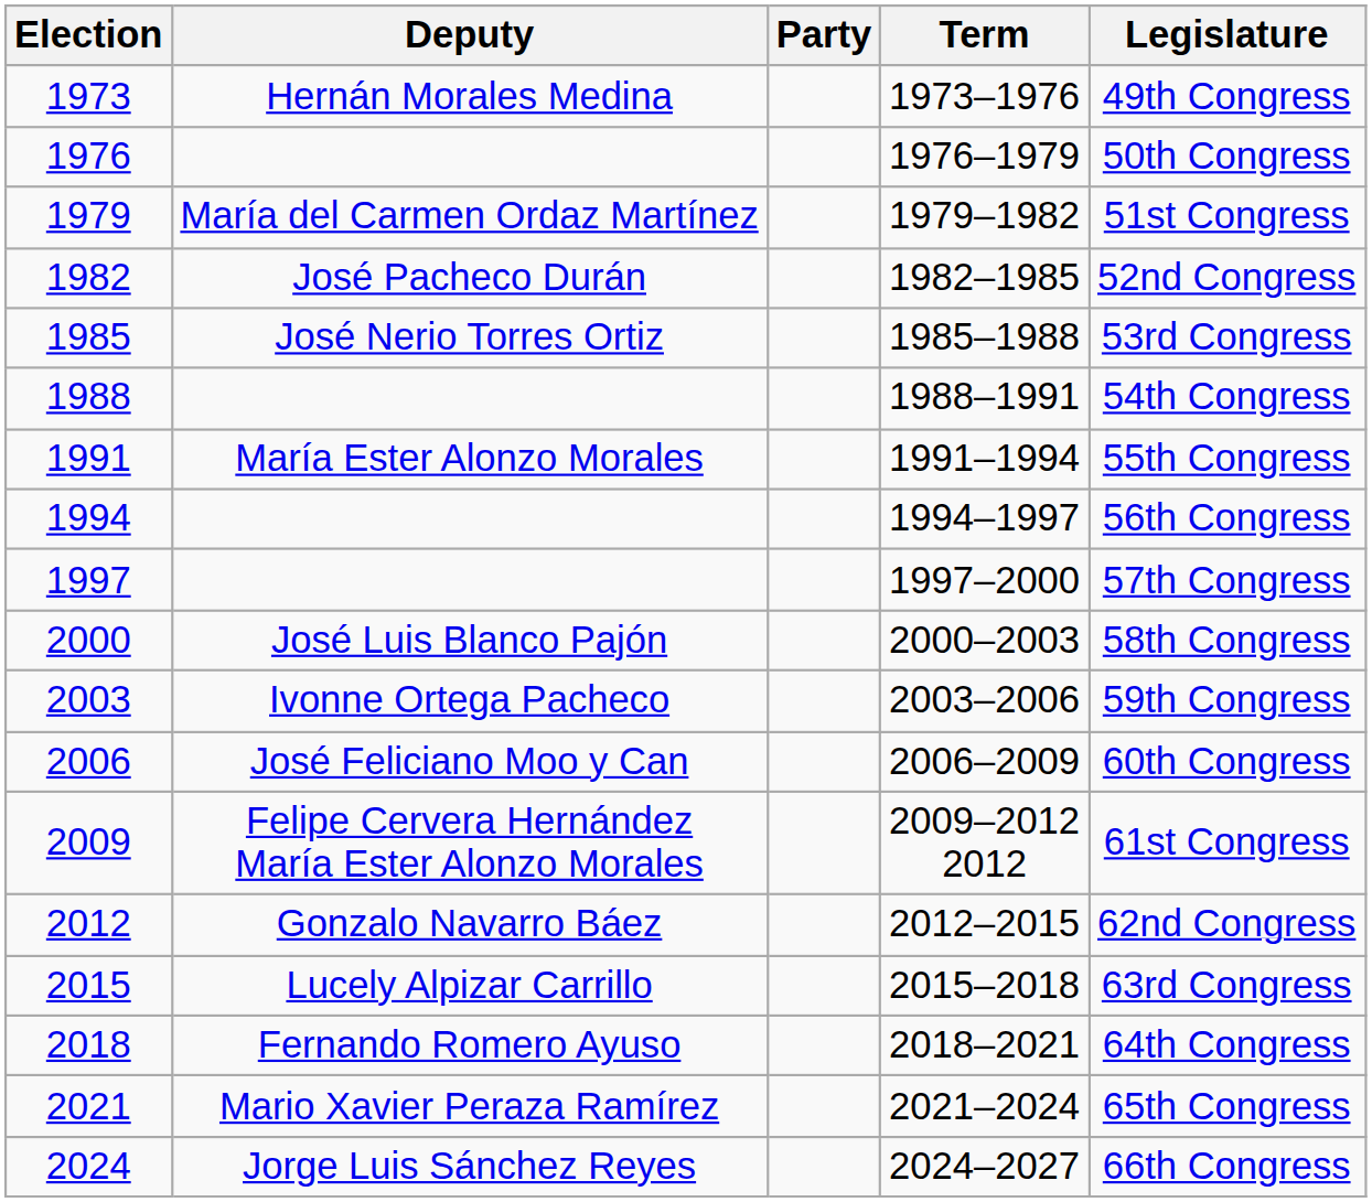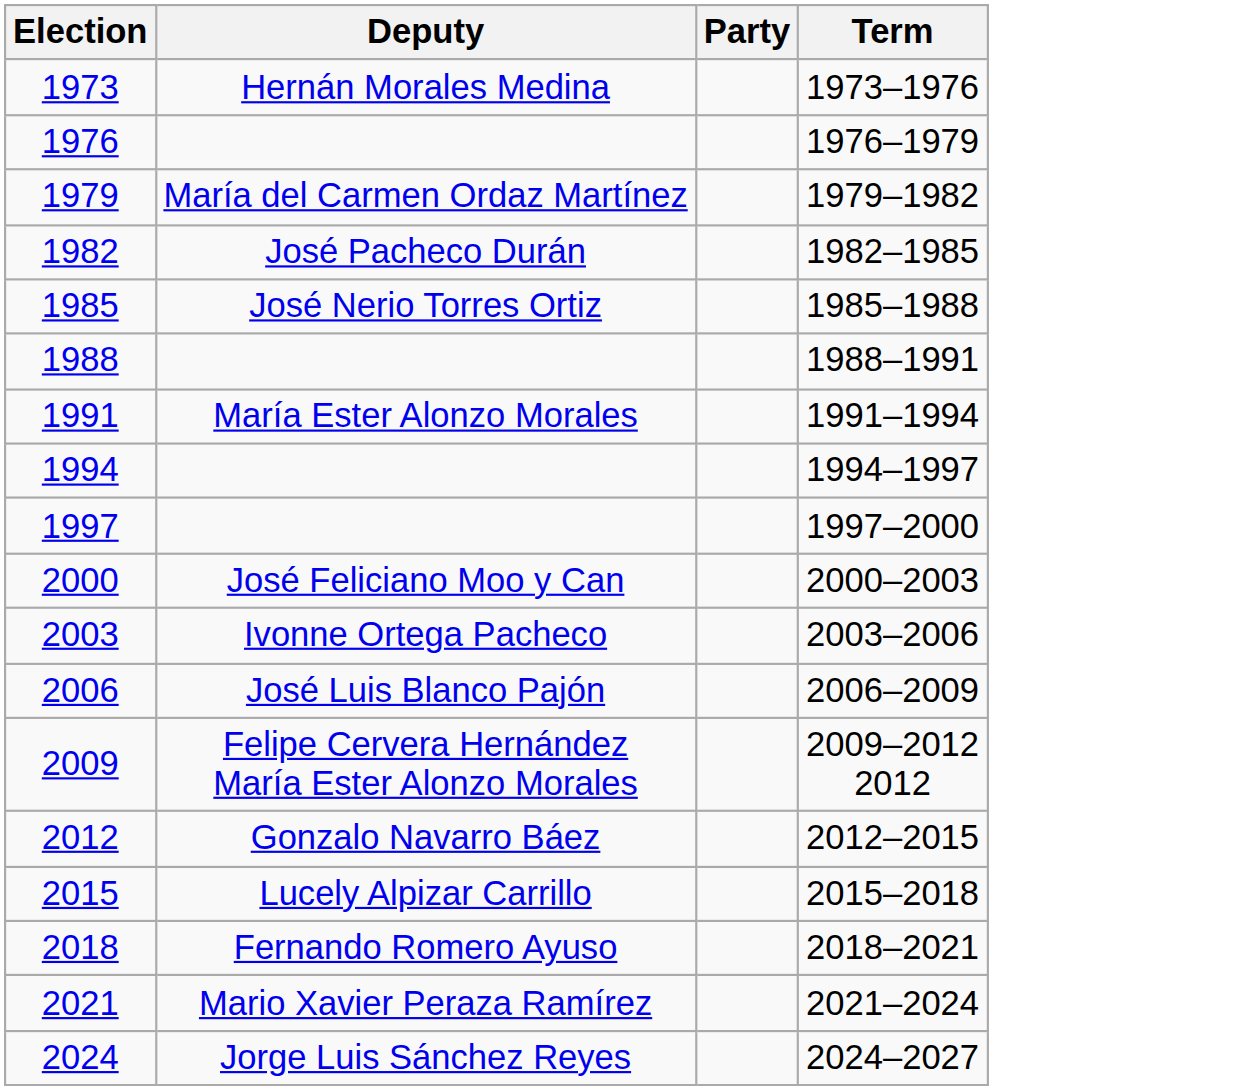 <table class="wikitable" style="text-align: center">
 <tr>
 <th>Election</th>
 <th>Deputy</th>
 <th>Party</th>
 <th>Term</th>
-<th>Legislature</th>
 </tr>
 <tr>
 <td><a href='#'>1973</a></td>
 <td><a href='#'>Hernán Morales Medina</a></td>
 <td></td>
 <td>1973–1976</td>
-<td><a href='#'>49th Congress</a></td>
 </tr>
 <tr>
 <td><a href='#'>1976</a></td>
 <td> </td>
 <td></td>
 <td>1976–1979</td>
-<td><a href='#'>50th Congress</a></td>
 </tr>
 <tr>
 <td><a href='#'>1979</a></td>
 <td><a href='#'>María del Carmen Ordaz Martínez</a></td>
 <td></td>
 <td>1979–1982</td>
-<td><a href='#'>51st Congress</a></td>
 </tr>
 <tr>
 <td><a href='#'>1982</a></td>
 <td><a href='#'>José Pacheco Durán</a></td>
 <td></td>
 <td>1982–1985</td>
-<td><a href='#'>52nd Congress</a></td>
 </tr>
 <tr>
 <td><a href='#'>1985</a></td>
 <td><a href='#'>José Nerio Torres Ortiz</a></td>
 <td></td>
 <td>1985–1988</td>
-<td><a href='#'>53rd Congress</a></td>
 </tr>
 <tr>
 <td><a href='#'>1988</a></td>
 <td></td>
 <td></td>
 <td>1988–1991</td>
-<td><a href='#'>54th Congress</a></td>
 </tr>
 <tr>
 <td><a href='#'>1991</a></td>
 <td><a href='#'>María Ester Alonzo Morales</a></td>
 <td></td>
 <td>1991–1994</td>
-<td><a href='#'>55th Congress</a></td>
 </tr>
 <tr>
 <td><a href='#'>1994</a></td>
 <td></td>
 <td></td>
 <td>1994–1997</td>
-<td><a href='#'>56th Congress</a></td>
 </tr>
 <tr>
 <td><a href='#'>1997</a></td>
 <td></td>
 <td></td>
 <td>1997–2000</td>
-<td><a href='#'>57th Congress</a></td>
 </tr>
 <tr>
 <td><a href='#'>2000</a></td>
-<td><a href='#'>José Luis Blanco Pajón</a></td>
+<td><a href='#'>José Feliciano Moo y Can</a></td>
 <td></td>
 <td>2000–2003</td>
-<td><a href='#'>58th Congress</a></td>
 </tr>
 <tr>
 <td><a href='#'>2003</a></td>
 <td><a href='#'>Ivonne Ortega Pacheco</a></td>
 <td></td>
 <td>2003–2006</td>
-<td><a href='#'>59th Congress</a></td>
 </tr>
 <tr>
 <td><a href='#'>2006</a></td>
-<td><a href='#'>José Feliciano Moo y Can</a></td>
+<td><a href='#'>José Luis Blanco Pajón</a></td>
 <td></td>
 <td>2006–2009</td>
-<td><a href='#'>60th Congress</a></td>
 </tr>
 <tr>
 <td><a href='#'>2009</a></td>
 <td><a href='#'>Felipe Cervera Hernández</a><br><a href='#'>María Ester Alonzo Morales</a></td>
 <td></td>
 <td>2009–2012<br>2012</td>
-<td><a href='#'>61st Congress</a></td>
 </tr>
 <tr>
 <td><a href='#'>2012</a></td>
 <td><a href='#'>Gonzalo Navarro Báez</a></td>
 <td></td>
 <td>2012–2015</td>
-<td><a href='#'>62nd Congress</a></td>
 </tr>
 <tr>
 <td><a href='#'>2015</a></td>
 <td><a href='#'>Lucely Alpizar Carrillo</a></td>
 <td></td>
 <td>2015–2018</td>
-<td><a href='#'>63rd Congress</a></td>
 </tr>
 <tr>
 <td><a href='#'>2018</a></td>
 <td><a href='#'>Fernando Romero Ayuso</a></td>
 <td></td>
 <td>2018–2021</td>
-<td><a href='#'>64th Congress</a></td>
 </tr>
 <tr>
 <td><a href='#'>2021</a></td>
 <td><a href='#'>Mario Xavier Peraza Ramírez</a></td>
 <td></td>
 <td>2021–2024</td>
-<td><a href='#'>65th Congress</a></td>
 </tr>
 <tr>
 <td><a href='#'>2024</a></td>
 <td><a href='#'>Jorge Luis Sánchez Reyes</a></td>
 <td></td>
 <td>2024–2027</td>
-<td><a href='#'>66th Congress</a></td>
 </tr>
 </table>
